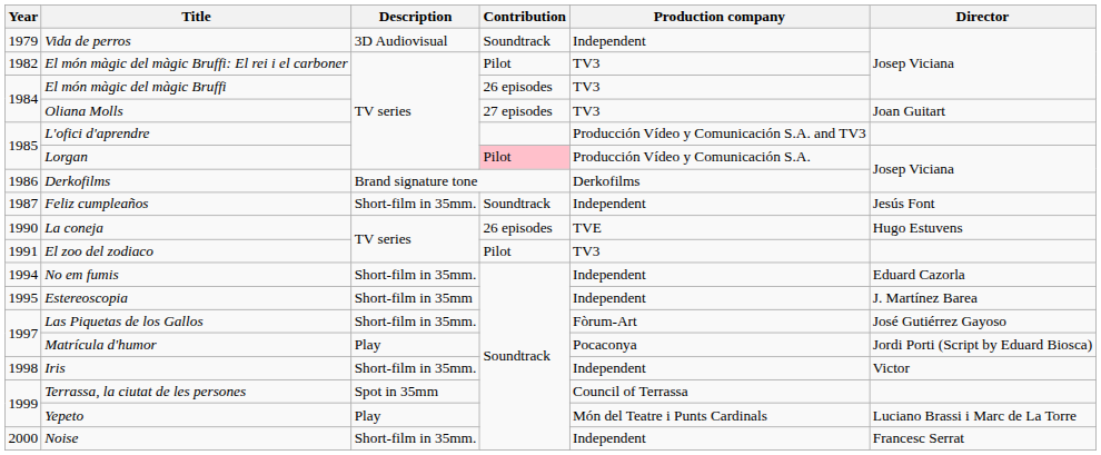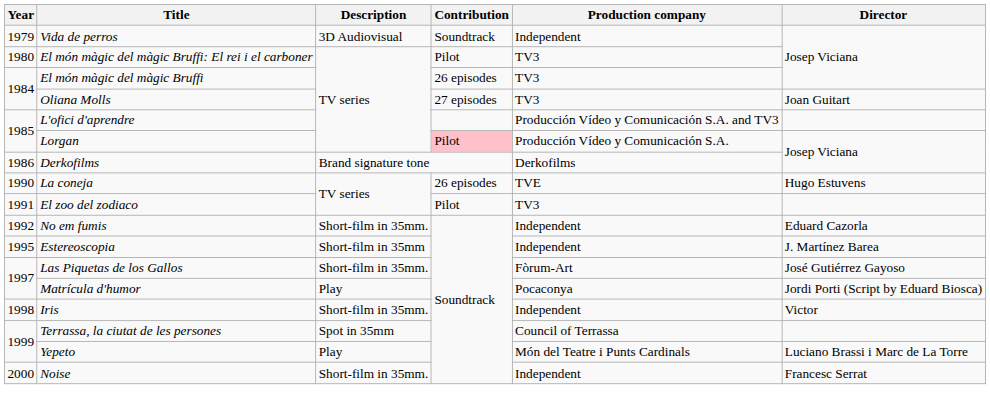 <table class="wikitable">
 <tr>
 <th>Year</th>
 <th>Title</th>
 <th>Description</th>
 <th>Contribution</th>
 <th>Production company</th>
 <th>Director</th>
 </tr>
 <tr>
 <td>1979</td>
 <td><em>Vida de perros</em></td>
 <td>3D Audiovisual</td>
 <td>Soundtrack</td>
 <td>Independent</td>
 <td rowspan="3">Josep Viciana</td>
 </tr>
 <tr>
-<td>1982</td>
+<td>1980</td>
 <td><em>El món màgic del màgic Bruffi: El rei i el carboner</em></td>
 <td rowspan="5">TV series</td>
 <td>Pilot</td>
 <td>TV3</td>
 </tr>
 <tr>
 <td rowspan="2">1984</td>
 <td><em>El món màgic del màgic Bruffi</em></td>
 <td>26 episodes</td>
 <td>TV3</td>
 </tr>
 <tr>
 <td><em>Oliana Molls</em></td>
 <td>27 episodes</td>
 <td>TV3</td>
 <td>Joan Guitart</td>
 </tr>
 <tr>
 <td rowspan="2">1985</td>
 <td><em>L'ofici d'aprendre</em></td>
 <td></td>
 <td>Producción Vídeo y Comunicación S.A. and TV3</td>
 <td></td>
 </tr>
 <tr>
 <td><em>Lorgan</em></td>
 <td style="background: pink;">Pilot</td>
 <td>Producción Vídeo y Comunicación S.A.</td>
 <td rowspan="2">Josep Viciana</td>
 </tr>
 <tr>
 <td>1986</td>
 <td><em>Derkofilms</em></td>
 <td colspan="2">Brand signature tone</td>
 <td>Derkofilms</td>
 </tr>
 <tr>
-<td>1987</td>
-<td><em>Feliz cumpleaños</em></td>
-<td>Short-film in 35mm.</td>
-<td>Soundtrack</td>
-<td>Independent</td>
-<td>Jesús Font</td>
-</tr>
-<tr>
 <td>1990</td>
 <td><em>La coneja</em></td>
 <td rowspan="2">TV series</td>
 <td>26 episodes</td>
 <td>TVE</td>
 <td>Hugo Estuvens</td>
 </tr>
 <tr>
 <td>1991</td>
 <td><em>El zoo del zodiaco</em></td>
 <td>Pilot</td>
 <td>TV3</td>
 <td></td>
 </tr>
 <tr>
-<td>1994</td>
+<td>1992</td>
 <td><em>No em fumis</em></td>
 <td>Short-film in 35mm.</td>
 <td rowspan="8">Soundtrack</td>
 <td>Independent</td>
 <td>Eduard Cazorla</td>
 </tr>
 <tr>
 <td>1995</td>
 <td><em>Estereoscopia</em></td>
 <td>Short-film in 35mm</td>
 <td>Independent</td>
 <td>J. Martínez Barea</td>
 </tr>
 <tr>
 <td rowspan="2">1997</td>
 <td><em>Las Piquetas de los Gallos</em></td>
 <td>Short-film in 35mm.</td>
 <td>Fòrum-Art</td>
 <td>José Gutiérrez Gayoso</td>
 </tr>
 <tr>
 <td><em>Matrícula d'humor</em></td>
 <td>Play</td>
 <td>Pocaconya</td>
 <td>Jordi Porti (Script by Eduard Biosca)</td>
 </tr>
 <tr>
 <td>1998</td>
 <td><em>Iris</em></td>
 <td>Short-film in 35mm.</td>
 <td>Independent</td>
 <td>Victor</td>
 </tr>
 <tr>
 <td rowspan="2">1999</td>
 <td><em>Terrassa, la ciutat de les persones</em></td>
 <td>Spot in 35mm</td>
 <td>Council of Terrassa</td>
 <td></td>
 </tr>
 <tr>
 <td><em>Yepeto</em></td>
 <td>Play</td>
 <td>Món del Teatre i Punts Cardinals</td>
 <td>Luciano Brassi i Marc de La Torre</td>
 </tr>
 <tr>
 <td>2000</td>
 <td><em>Noise</em></td>
 <td>Short-film in 35mm.</td>
 <td>Independent</td>
 <td>Francesc Serrat</td>
 </tr>
 </table>
